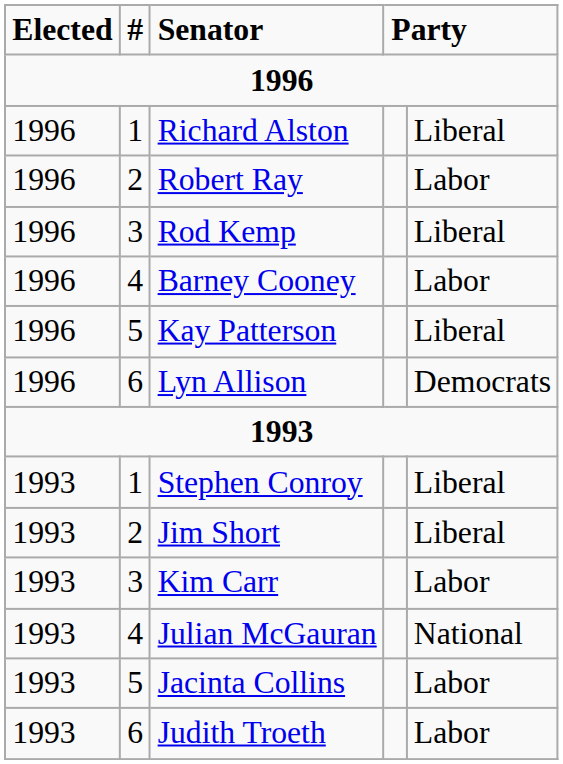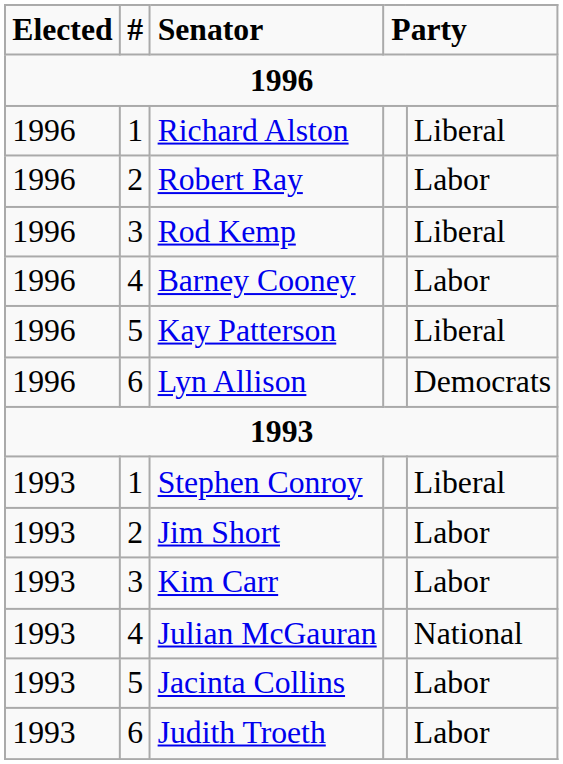 <table class="wikitable floatright">
 <tr>
 <td><strong>Elected</strong></td>
 <td><strong>#</strong></td>
 <td><strong>Senator</strong></td>
 <td colspan="2"><strong>Party</strong></td>
 </tr>
 <tr>
 <td style="text-align:center;" colspan="5"><strong>1996</strong></td>
 </tr>
 <tr>
 <td>1996</td>
 <td>1</td>
 <td><a href='#'>Richard Alston</a></td>
 <td> </td>
 <td>Liberal</td>
 </tr>
 <tr>
 <td>1996</td>
 <td>2</td>
 <td><a href='#'>Robert Ray</a></td>
 <td> </td>
 <td>Labor</td>
 </tr>
 <tr>
 <td>1996</td>
 <td>3</td>
 <td><a href='#'>Rod Kemp</a></td>
 <td> </td>
 <td>Liberal</td>
 </tr>
 <tr>
 <td>1996</td>
 <td>4</td>
 <td><a href='#'>Barney Cooney</a></td>
 <td> </td>
 <td>Labor</td>
 </tr>
 <tr>
 <td>1996</td>
 <td>5</td>
 <td><a href='#'>Kay Patterson</a></td>
 <td> </td>
 <td>Liberal</td>
 </tr>
 <tr>
 <td>1996</td>
 <td>6</td>
 <td><a href='#'>Lyn Allison</a></td>
 <td> </td>
 <td>Democrats</td>
 </tr>
 <tr>
 <td style="text-align:center;" colspan="5"><strong>1993</strong></td>
 </tr>
 <tr>
 <td>1993</td>
 <td>1</td>
 <td><a href='#'>Stephen Conroy</a></td>
 <td> </td>
 <td>Liberal</td>
 </tr>
 <tr>
 <td>1993</td>
 <td>2</td>
 <td><a href='#'>Jim Short</a></td>
 <td> </td>
-<td>Liberal</td>
+<td>Labor</td>
 </tr>
 <tr>
 <td>1993</td>
 <td>3</td>
 <td><a href='#'>Kim Carr</a></td>
 <td> </td>
 <td>Labor</td>
 </tr>
 <tr>
 <td>1993</td>
 <td>4</td>
 <td><a href='#'>Julian McGauran</a></td>
 <td> </td>
 <td>National</td>
 </tr>
 <tr>
 <td>1993</td>
 <td>5</td>
 <td><a href='#'>Jacinta Collins</a></td>
 <td> </td>
 <td>Labor</td>
 </tr>
 <tr>
 <td>1993</td>
 <td>6</td>
 <td><a href='#'>Judith Troeth</a></td>
 <td> </td>
 <td>Labor</td>
 </tr>
 <tr>
 </tr>
 </table>
